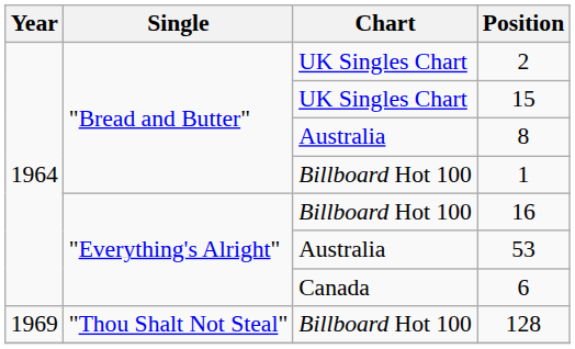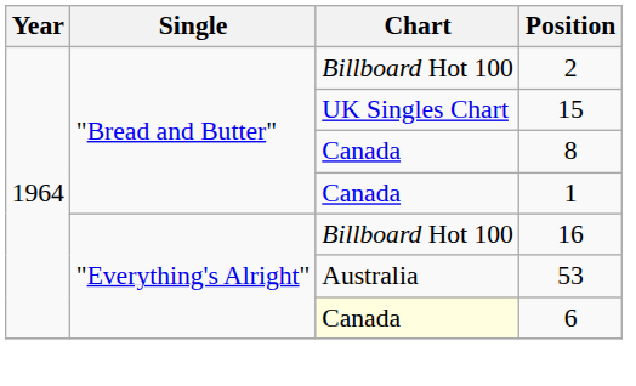 <table class="wikitable">
 <tr>
 <th>Year</th>
 <th>Single</th>
 <th>Chart</th>
 <th>Position</th>
 </tr>
 <tr>
 <td rowspan="7">1964</td>
 <td rowspan="4">"<a href='#'>Bread and Butter</a>"</td>
-<td><a href='#'>UK Singles Chart</a></td>
+<td><em>Billboard</em> Hot 100</td>
 <td align="center">2</td>
 </tr>
 <tr>
 <td><a href='#'>UK Singles Chart</a></td>
 <td align="center">15</td>
 </tr>
 <tr>
-<td><a href='#'>Australia</a></td>
+<td><a href='#'>Canada</a></td>
 <td align="center">8</td>
 </tr>
 <tr>
-<td><em>Billboard</em> Hot 100</td>
+<td><a href='#'>Canada</a></td>
 <td align="center">1</td>
 </tr>
 <tr>
 <td rowspan="3">"<a href='#'>Everything's Alright</a>"</td>
 <td><em>Billboard</em> Hot 100</td>
 <td align="center">16</td>
 </tr>
 <tr>
 <td>Australia</td>
 <td align="center">53</td>
 </tr>
 <tr>
-<td>Canada</td>
+<td style="background: lightyellow;">Canada</td>
 <td align="center">6</td>
-</tr>
-<tr>
-<td rowspan="1">1969</td>
-<td rowspan="1">"<a href='#'>Thou Shalt Not Steal</a>"</td>
-<td><em>Billboard</em> Hot 100</td>
-<td align="center">128</td>
 </tr>
 <tr>
 </tr>
 </table>
